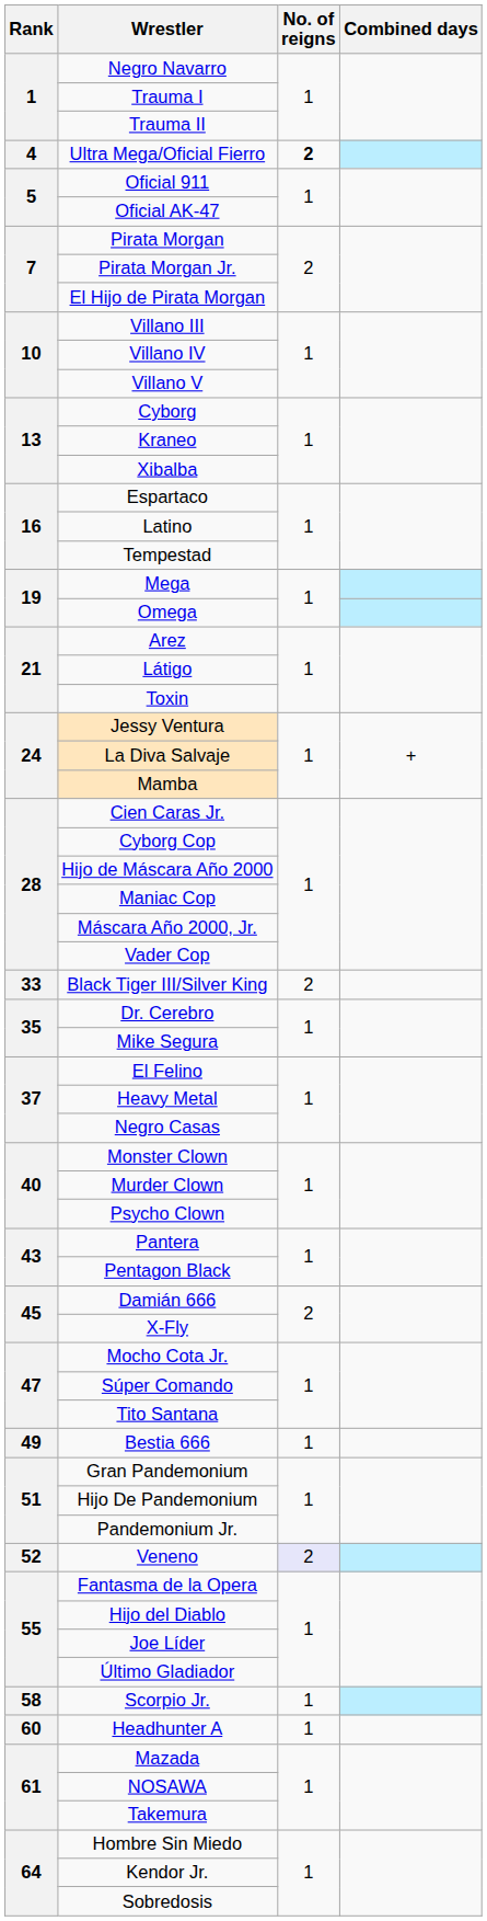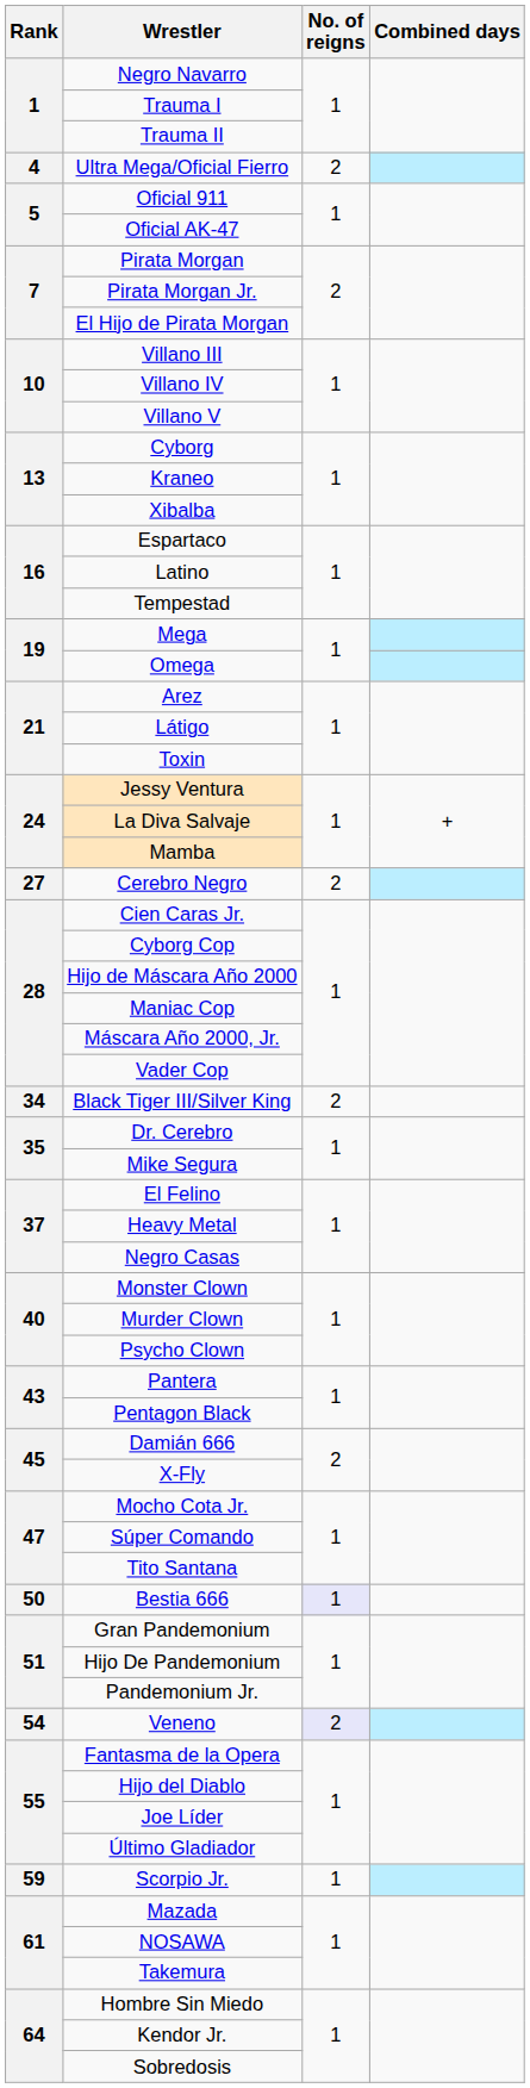 <table class="wikitable sortable"  style="text-align: center">
 <tr>
 <th>Rank</th>
 <th>Wrestler</th>
 <th>No. of<br>reigns</th>
 <th>Combined days</th>
 </tr>
 <tr>
 <th rowspan=3>1</th>
 <td><a href='#'>Negro Navarro</a></td>
 <td rowspan=3>1</td>
 <td rowspan=3></td>
 </tr>
 <tr>
 <td><a href='#'>Trauma I</a></td>
 </tr>
 <tr>
 <td><a href='#'>Trauma II</a></td>
 </tr>
 <tr>
 <th>4</th>
 <td><a href='#'>Ultra Mega/Oficial Fierro</a></td>
-<td><strong>2</strong></td>
+<td>2</td>
 <td style="background-color:#bbeeff"></td>
 </tr>
 <tr>
 <th rowspan=2>5</th>
 <td><a href='#'>Oficial 911</a></td>
 <td rowspan=2>1</td>
 <td rowspan=2></td>
 </tr>
 <tr>
 <td><a href='#'>Oficial AK-47</a></td>
 </tr>
 <tr>
 <th rowspan=3>7</th>
 <td><a href='#'>Pirata Morgan</a></td>
 <td rowspan=3>2</td>
 <td rowspan=3></td>
 </tr>
 <tr>
 <td><a href='#'>Pirata Morgan Jr.</a></td>
 </tr>
 <tr>
 <td><a href='#'>El Hijo de Pirata Morgan</a></td>
 </tr>
 <tr>
 <th rowspan=3>10</th>
 <td><a href='#'>Villano III</a></td>
 <td rowspan=3>1</td>
 <td rowspan=3></td>
 </tr>
 <tr>
 <td><a href='#'>Villano IV</a></td>
 </tr>
 <tr>
 <td><a href='#'>Villano V</a></td>
 </tr>
 <tr>
 <th rowspan=3>13</th>
 <td><a href='#'>Cyborg</a></td>
 <td rowspan=3>1</td>
 <td rowspan=3></td>
 </tr>
 <tr>
 <td><a href='#'>Kraneo</a></td>
 </tr>
 <tr>
 <td><a href='#'>Xibalba</a></td>
 </tr>
 <tr>
 <th rowspan=3>16</th>
 <td>Espartaco</td>
 <td rowspan=3>1</td>
 <td rowspan=3></td>
 </tr>
 <tr>
 <td>Latino</td>
 </tr>
 <tr>
 <td>Tempestad</td>
 </tr>
 <tr>
 <th rowspan=2>19</th>
 <td><a href='#'>Mega</a></td>
 <td rowspan=2>1</td>
 <td style="background-color:#bbeeff"></td>
 </tr>
 <tr>
 <td><a href='#'>Omega</a></td>
 <td style="background-color:#bbeeff"></td>
 </tr>
 <tr>
 <th rowspan=3>21</th>
 <td><a href='#'>Arez</a></td>
 <td rowspan=3>1</td>
 <td rowspan=3></td>
 </tr>
 <tr>
 <td><a href='#'>Látigo</a></td>
 </tr>
 <tr>
 <td><a href='#'>Toxin</a></td>
 </tr>
 <tr>
 <th rowspan=3>24</th>
 <td style="background-color:#FFE6BD">Jessy Ventura</td>
 <td rowspan=3>1</td>
 <td rowspan=3>+</td>
 </tr>
 <tr>
 <td style="background-color:#FFE6BD">La Diva Salvaje</td>
 </tr>
 <tr>
 <td style="background-color:#FFE6BD">Mamba</td>
 </tr>
 <tr>
+<th>27</th>
+<td><a href='#'>Cerebro Negro</a></td>
+<td>2</td>
+<td style="background-color:#bbeeff"></td>
+</tr>
+<tr>
 <th rowspan=6>28</th>
 <td><a href='#'>Cien Caras Jr.</a></td>
 <td rowspan=6>1</td>
 <td rowspan=6></td>
 </tr>
 <tr>
 <td><a href='#'>Cyborg Cop</a></td>
 </tr>
 <tr>
 <td><a href='#'>Hijo de Máscara Año 2000</a></td>
 </tr>
 <tr>
 <td><a href='#'>Maniac Cop</a></td>
 </tr>
 <tr>
 <td><a href='#'>Máscara Año 2000, Jr.</a></td>
 </tr>
 <tr>
 <td><a href='#'>Vader Cop</a></td>
 </tr>
 <tr>
-<th>33</th>
+<th>34</th>
 <td><a href='#'>Black Tiger III/Silver King</a></td>
 <td>2</td>
 <td></td>
 </tr>
 <tr>
 <th rowspan=2>35</th>
 <td><a href='#'>Dr. Cerebro</a></td>
 <td rowspan=2>1</td>
 <td rowspan=2></td>
 </tr>
 <tr>
 <td><a href='#'>Mike Segura</a></td>
 </tr>
 <tr>
 <th rowspan=3>37</th>
 <td><a href='#'>El Felino</a></td>
 <td rowspan=3>1</td>
 <td rowspan=3></td>
 </tr>
 <tr>
 <td><a href='#'>Heavy Metal</a></td>
 </tr>
 <tr>
 <td><a href='#'>Negro Casas</a></td>
 </tr>
 <tr>
 <th rowspan=3>40</th>
 <td><a href='#'>Monster Clown</a></td>
 <td rowspan=3>1</td>
 <td rowspan=3></td>
 </tr>
 <tr>
 <td><a href='#'>Murder Clown</a></td>
 </tr>
 <tr>
 <td><a href='#'>Psycho Clown</a></td>
 </tr>
 <tr>
 <th rowspan=2>43</th>
 <td><a href='#'>Pantera</a></td>
 <td rowspan=2>1</td>
 <td rowspan=2></td>
 </tr>
 <tr>
 <td><a href='#'>Pentagon Black</a></td>
 </tr>
 <tr>
 <th rowspan=2>45</th>
 <td><a href='#'>Damián 666</a></td>
 <td rowspan=2>2</td>
 <td rowspan=2></td>
 </tr>
 <tr>
 <td><a href='#'>X-Fly</a></td>
 </tr>
 <tr>
 <th rowspan=3>47</th>
 <td><a href='#'>Mocho Cota Jr.</a></td>
 <td rowspan=3>1</td>
 <td rowspan=3></td>
 </tr>
 <tr>
 <td><a href='#'>Súper Comando</a></td>
 </tr>
 <tr>
 <td><a href='#'>Tito Santana</a></td>
 </tr>
 <tr>
-<th>49</th>
+<th>50</th>
 <td><a href='#'>Bestia 666</a></td>
-<td>1</td>
+<td style="background: lavender;">1</td>
 <td></td>
 </tr>
 <tr>
 <th rowspan=3>51</th>
 <td>Gran Pandemonium</td>
 <td rowspan=3>1</td>
 <td rowspan=3></td>
 </tr>
 <tr>
 <td>Hijo De Pandemonium</td>
 </tr>
 <tr>
 <td>Pandemonium Jr.</td>
 </tr>
 <tr>
-<th>52</th>
+<th>54</th>
 <td><a href='#'>Veneno</a></td>
 <td style="background: lavender;">2</td>
 <td style="background-color:#bbeeff"></td>
 </tr>
 <tr>
 <th rowspan=4>55</th>
 <td><a href='#'>Fantasma de la Opera</a></td>
 <td rowspan=4>1</td>
 <td rowspan=4></td>
 </tr>
 <tr>
 <td><a href='#'>Hijo del Diablo</a></td>
 </tr>
 <tr>
 <td><a href='#'>Joe Líder</a></td>
 </tr>
 <tr>
 <td><a href='#'>Último Gladiador</a></td>
 </tr>
 <tr>
-<th>58</th>
+<th>59</th>
 <td><a href='#'>Scorpio Jr.</a></td>
 <td>1</td>
 <td style="background-color:#bbeeff"></td>
-</tr>
-<tr>
-<th>60</th>
-<td><a href='#'>Headhunter A</a></td>
-<td>1</td>
-<td></td>
 </tr>
 <tr>
 <th rowspan=3>61</th>
 <td><a href='#'>Mazada</a></td>
 <td rowspan=3>1</td>
 <td rowspan=3></td>
 </tr>
 <tr>
 <td><a href='#'>NOSAWA</a></td>
 </tr>
 <tr>
 <td><a href='#'>Takemura</a></td>
 </tr>
 <tr>
 <th rowspan=3>64</th>
 <td>Hombre Sin Miedo</td>
 <td rowspan=3>1</td>
 <td rowspan=3></td>
 </tr>
 <tr>
 <td>Kendor Jr.</td>
 </tr>
 <tr>
 <td>Sobredosis</td>
 </tr>
 </table>
